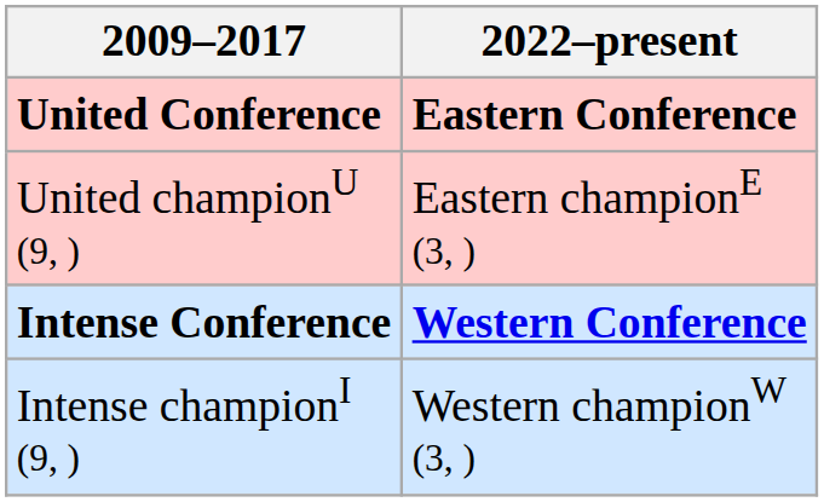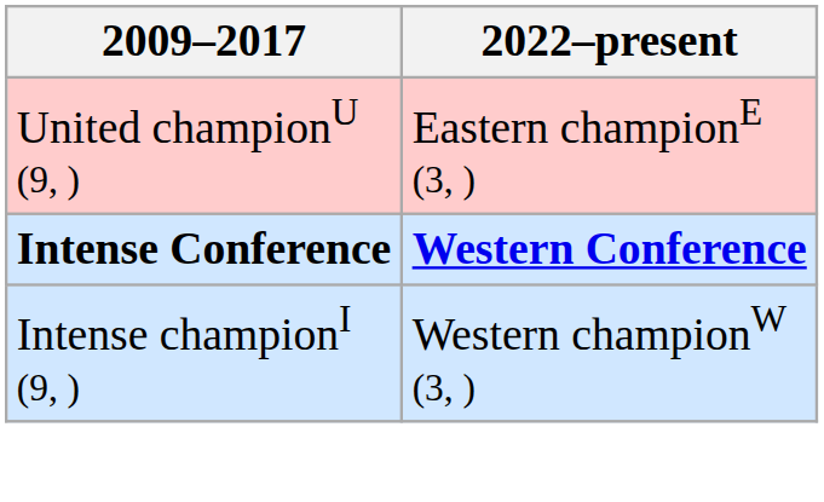 <table class="wikitable">
 <tr>
 <th>2009–2017</th>
 <th>2022–present</th>
-</tr>
-<tr>
-<td style="background:#ffcccc;"><strong>United Conference</strong></td>
-<td style="background:#ffcccc;"><strong>Eastern Conference</strong></td>
 </tr>
 <tr>
 <td style="background:#ffcccc;">United champion<sup>U</sup><br><small>(9, )</small></td>
 <td style="background:#ffcccc;">Eastern champion<sup>E</sup><br><small>(3, )</small></td>
 </tr>
 <tr>
 <td style="background:#d0e7ff;"><strong>Intense Conference</strong></td>
 <td style="background:#d0e7ff;"><strong><a href='#'>Western Conference</a></strong></td>
 </tr>
 <tr>
 <td style="background:#d0e7ff;">Intense champion<sup>I</sup><br><small>(9, )</small></td>
 <td style="background:#d0e7ff;">Western champion<sup>W</sup><br><small>(3, )</small></td>
 </tr>
 </table>
